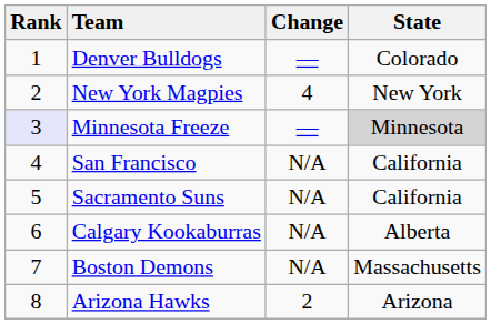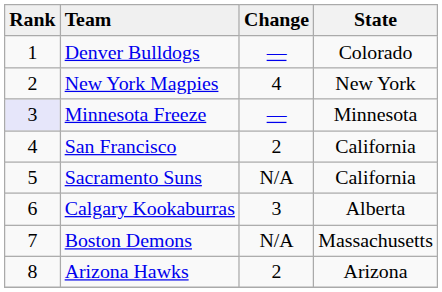 <table class="wikitable sortable" style="text-align: center;">
 <tr>
 <td align="left" style="background:#f0f0f0;"><strong>Rank</strong></td>
 <td align="left" style="background:#f0f0f0;"><strong>Team</strong></td>
 <td align="left" style="background:#f0f0f0;"><strong>Change</strong></td>
 <th>State</th>
 </tr>
 <tr>
 <td>1</td>
 <td align="left"><a href='#'>Denver Bulldogs</a></td>
 <td><a href='#'>—</a></td>
 <td>Colorado</td>
 </tr>
 <tr>
 <td>2</td>
 <td align="left"><a href='#'>New York Magpies</a></td>
 <td> 4</td>
 <td>New York</td>
 </tr>
 <tr>
 <td style="background: lavender;">3</td>
 <td align="left"><a href='#'>Minnesota Freeze</a></td>
 <td><a href='#'>—</a></td>
-<td style="background: lightgrey;">Minnesota</td>
+<td>Minnesota</td>
 </tr>
 <tr>
 <td>4</td>
 <td align="left"><a href='#'>San Francisco</a></td>
-<td>N/A</td>
+<td> 2</td>
 <td>California</td>
 </tr>
 <tr>
 <td>5</td>
 <td align="left"><a href='#'>Sacramento Suns</a></td>
 <td>N/A</td>
 <td>California</td>
 </tr>
 <tr>
 <td>6</td>
 <td align="left"><a href='#'>Calgary Kookaburras</a></td>
-<td>N/A</td>
+<td> 3</td>
 <td>Alberta</td>
 </tr>
 <tr>
 <td>7</td>
 <td align="left"><a href='#'>Boston Demons</a></td>
 <td>N/A</td>
 <td>Massachusetts</td>
 </tr>
 <tr>
 <td>8</td>
 <td align="left"><a href='#'>Arizona Hawks</a></td>
 <td> 2</td>
 <td>Arizona</td>
 </tr>
 <tr>
 </tr>
 </table>
